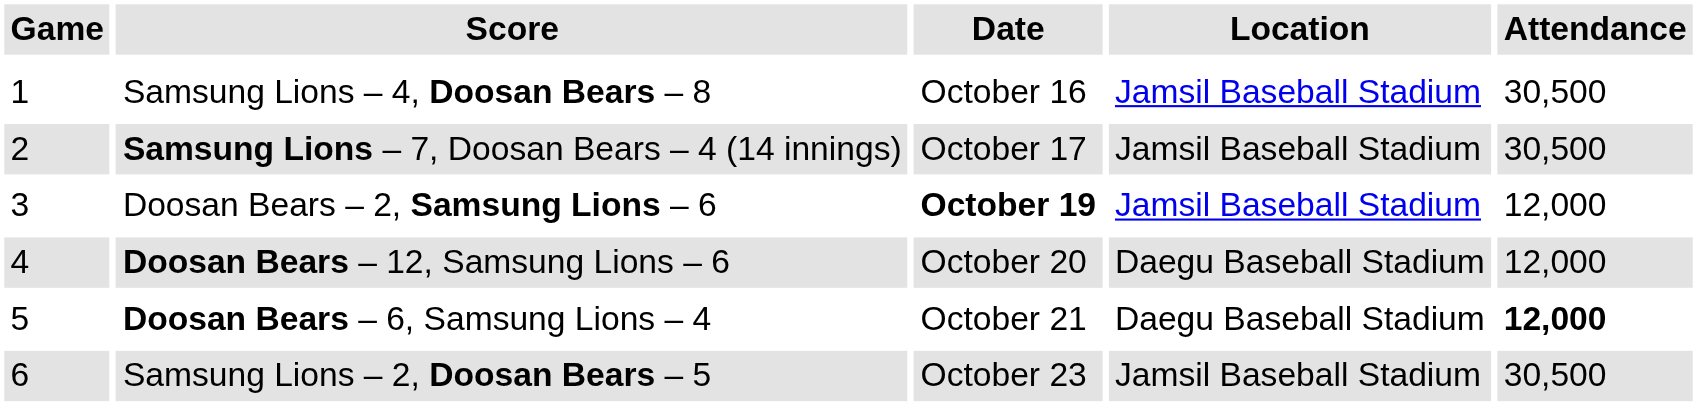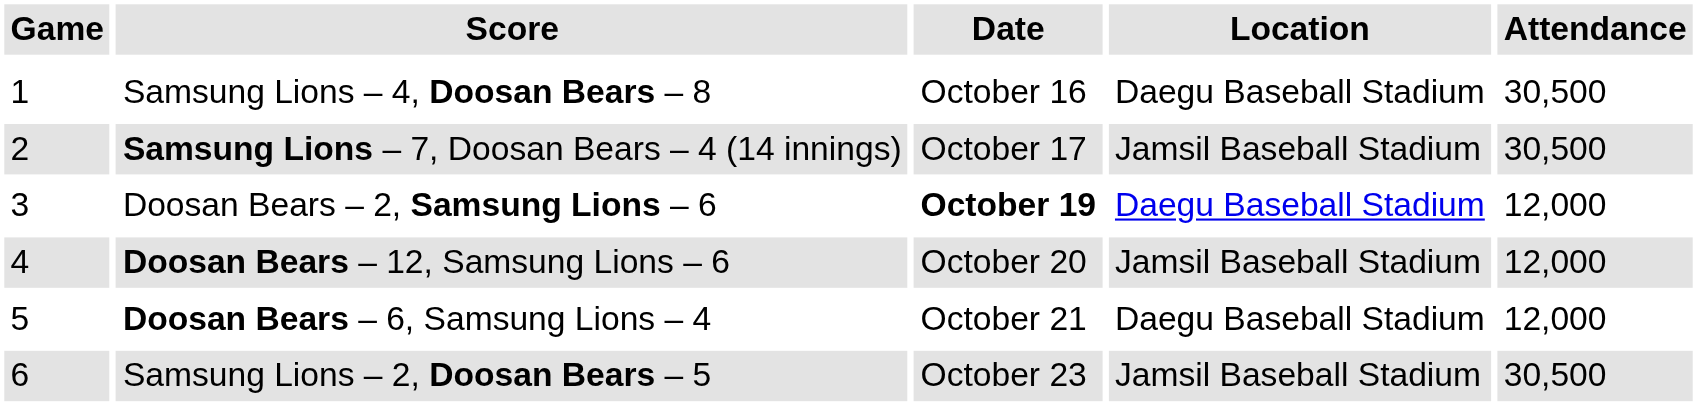 <table border="0" cellspacing="3" cellpadding="3">
 <tr style="background: #e3e3e3;">
 <th>Game</th>
 <th>Score</th>
 <th>Date</th>
 <th>Location</th>
 <th>Attendance</th>
 </tr>
 <tr style="background: #e3e3e3;">
 </tr>
 <tr>
 <td>1</td>
 <td>Samsung Lions – 4, <strong>Doosan Bears</strong> – 8</td>
 <td>October 16</td>
-<td><a href='#'>Jamsil Baseball Stadium</a></td>
+<td>Daegu Baseball Stadium</td>
 <td>30,500</td>
 </tr>
 <tr style="background: #e3e3e3;">
 <td>2</td>
 <td><strong>Samsung Lions</strong> – 7, Doosan Bears – 4 (14 innings)</td>
 <td>October 17</td>
 <td>Jamsil Baseball Stadium</td>
 <td>30,500</td>
 </tr>
 <tr>
 <td>3</td>
 <td>Doosan Bears – 2, <strong>Samsung Lions</strong> – 6</td>
 <td><strong>October 19</strong></td>
-<td><a href='#'>Jamsil Baseball Stadium</a></td>
+<td><a href='#'>Daegu Baseball Stadium</a></td>
 <td>12,000</td>
 </tr>
 <tr style="background: #e3e3e3;">
 <td>4</td>
 <td><strong>Doosan Bears</strong> – 12, Samsung Lions – 6</td>
 <td>October 20</td>
-<td>Daegu Baseball Stadium</td>
+<td>Jamsil Baseball Stadium</td>
 <td>12,000</td>
 </tr>
 <tr>
 <td>5</td>
 <td><strong>Doosan Bears</strong> – 6, Samsung Lions – 4</td>
 <td>October 21</td>
 <td>Daegu Baseball Stadium</td>
-<td><strong>12,000</strong></td>
+<td>12,000</td>
 </tr>
 <tr style="background: #e3e3e3;">
 <td>6</td>
 <td>Samsung Lions – 2, <strong>Doosan Bears</strong> – 5</td>
 <td>October 23</td>
 <td>Jamsil Baseball Stadium</td>
 <td>30,500</td>
 </tr>
 </table>
